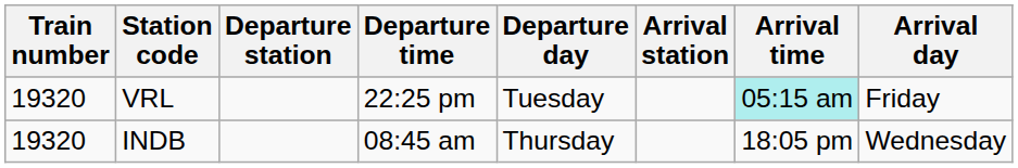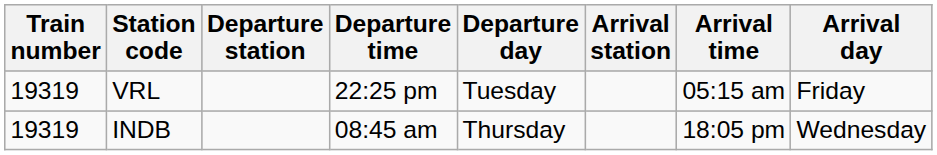 <table class="wikitable">
 <tr>
 <th>Train<br>number</th>
 <th>Station<br>code</th>
 <th>Departure<br>station</th>
 <th>Departure<br>time</th>
 <th>Departure<br>day</th>
 <th>Arrival<br>station</th>
 <th>Arrival<br>time</th>
 <th>Arrival<br>day</th>
 </tr>
 <tr>
-<td>19320</td>
+<td>19319</td>
 <td>VRL</td>
 <td></td>
 <td>22:25 pm</td>
 <td>Tuesday</td>
 <td></td>
-<td style="background: paleturquoise;">05:15 am</td>
+<td>05:15 am</td>
 <td>Friday</td>
 </tr>
 <tr>
-<td>19320</td>
+<td>19319</td>
 <td>INDB</td>
 <td></td>
 <td>08:45 am</td>
 <td>Thursday</td>
 <td></td>
 <td>18:05 pm</td>
 <td>Wednesday</td>
 </tr>
 </table>
